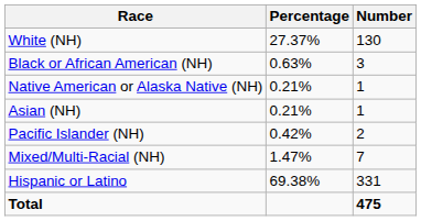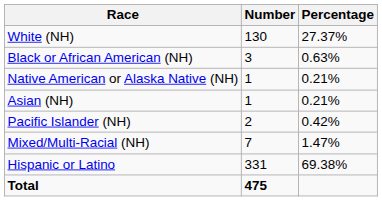 <table class="wikitable">
 <tr>
 <th>Race</th>
+<th>Number</th>
 <th>Percentage</th>
-<th>Number</th>
 </tr>
 <tr>
 <td><a href='#'>White</a> (NH)</td>
+<td>130</td>
 <td>27.37%</td>
-<td>130</td>
 </tr>
 <tr>
 <td><a href='#'>Black or African American</a> (NH)</td>
+<td>3</td>
 <td>0.63%</td>
-<td>3</td>
 </tr>
 <tr>
 <td><a href='#'>Native American</a> or <a href='#'>Alaska Native</a> (NH)</td>
+<td>1</td>
 <td>0.21%</td>
-<td>1</td>
 </tr>
 <tr>
 <td><a href='#'>Asian</a> (NH)</td>
+<td>1</td>
 <td>0.21%</td>
-<td>1</td>
 </tr>
 <tr>
 <td><a href='#'>Pacific Islander</a> (NH)</td>
+<td>2</td>
 <td>0.42%</td>
-<td>2</td>
 </tr>
 <tr>
 <td><a href='#'>Mixed/Multi-Racial</a> (NH)</td>
+<td>7</td>
 <td>1.47%</td>
-<td>7</td>
 </tr>
 <tr>
 <td><a href='#'>Hispanic or Latino</a></td>
+<td>331</td>
 <td>69.38%</td>
-<td>331</td>
 </tr>
 <tr>
 <td><strong>Total</strong></td>
+<td><strong>475</strong></td>
 <td></td>
-<td><strong>475</strong></td>
 </tr>
 </table>
